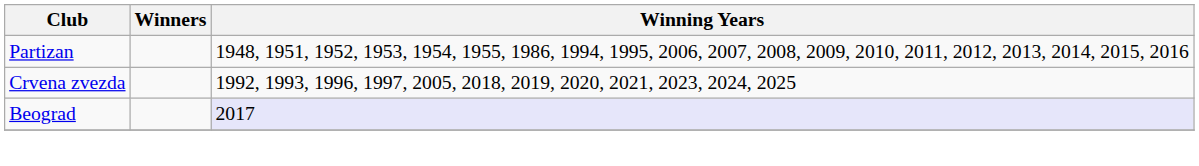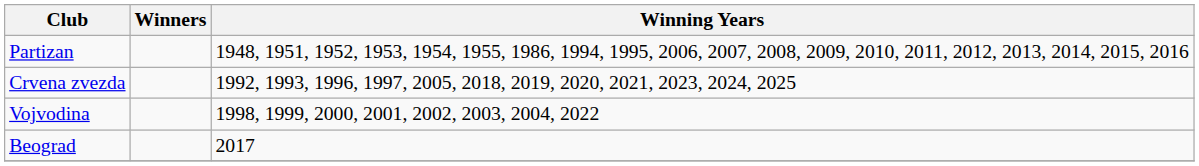 <table class="wikitable">
 <tr>
 <th>Club</th>
 <th>Winners</th>
 <th>Winning Years</th>
 </tr>
 <tr>
 <td><a href='#'>Partizan</a></td>
 <td></td>
 <td>1948, 1951, 1952, 1953, 1954, 1955, 1986, 1994, 1995, 2006, 2007, 2008, 2009, 2010, 2011, 2012, 2013, 2014, 2015, 2016</td>
 </tr>
 <tr>
 <td><a href='#'>Crvena zvezda</a></td>
 <td></td>
 <td>1992, 1993, 1996, 1997, 2005, 2018, 2019, 2020, 2021, 2023, 2024, 2025</td>
 </tr>
 <tr>
+<td><a href='#'>Vojvodina</a></td>
+<td></td>
+<td>1998, 1999, 2000, 2001, 2002, 2003, 2004, 2022</td>
+</tr>
+<tr>
 <td><a href='#'>Beograd</a></td>
 <td></td>
-<td style="background: lavender;">2017</td>
+<td>2017</td>
 </tr>
 <tr>
 </tr>
 </table>
